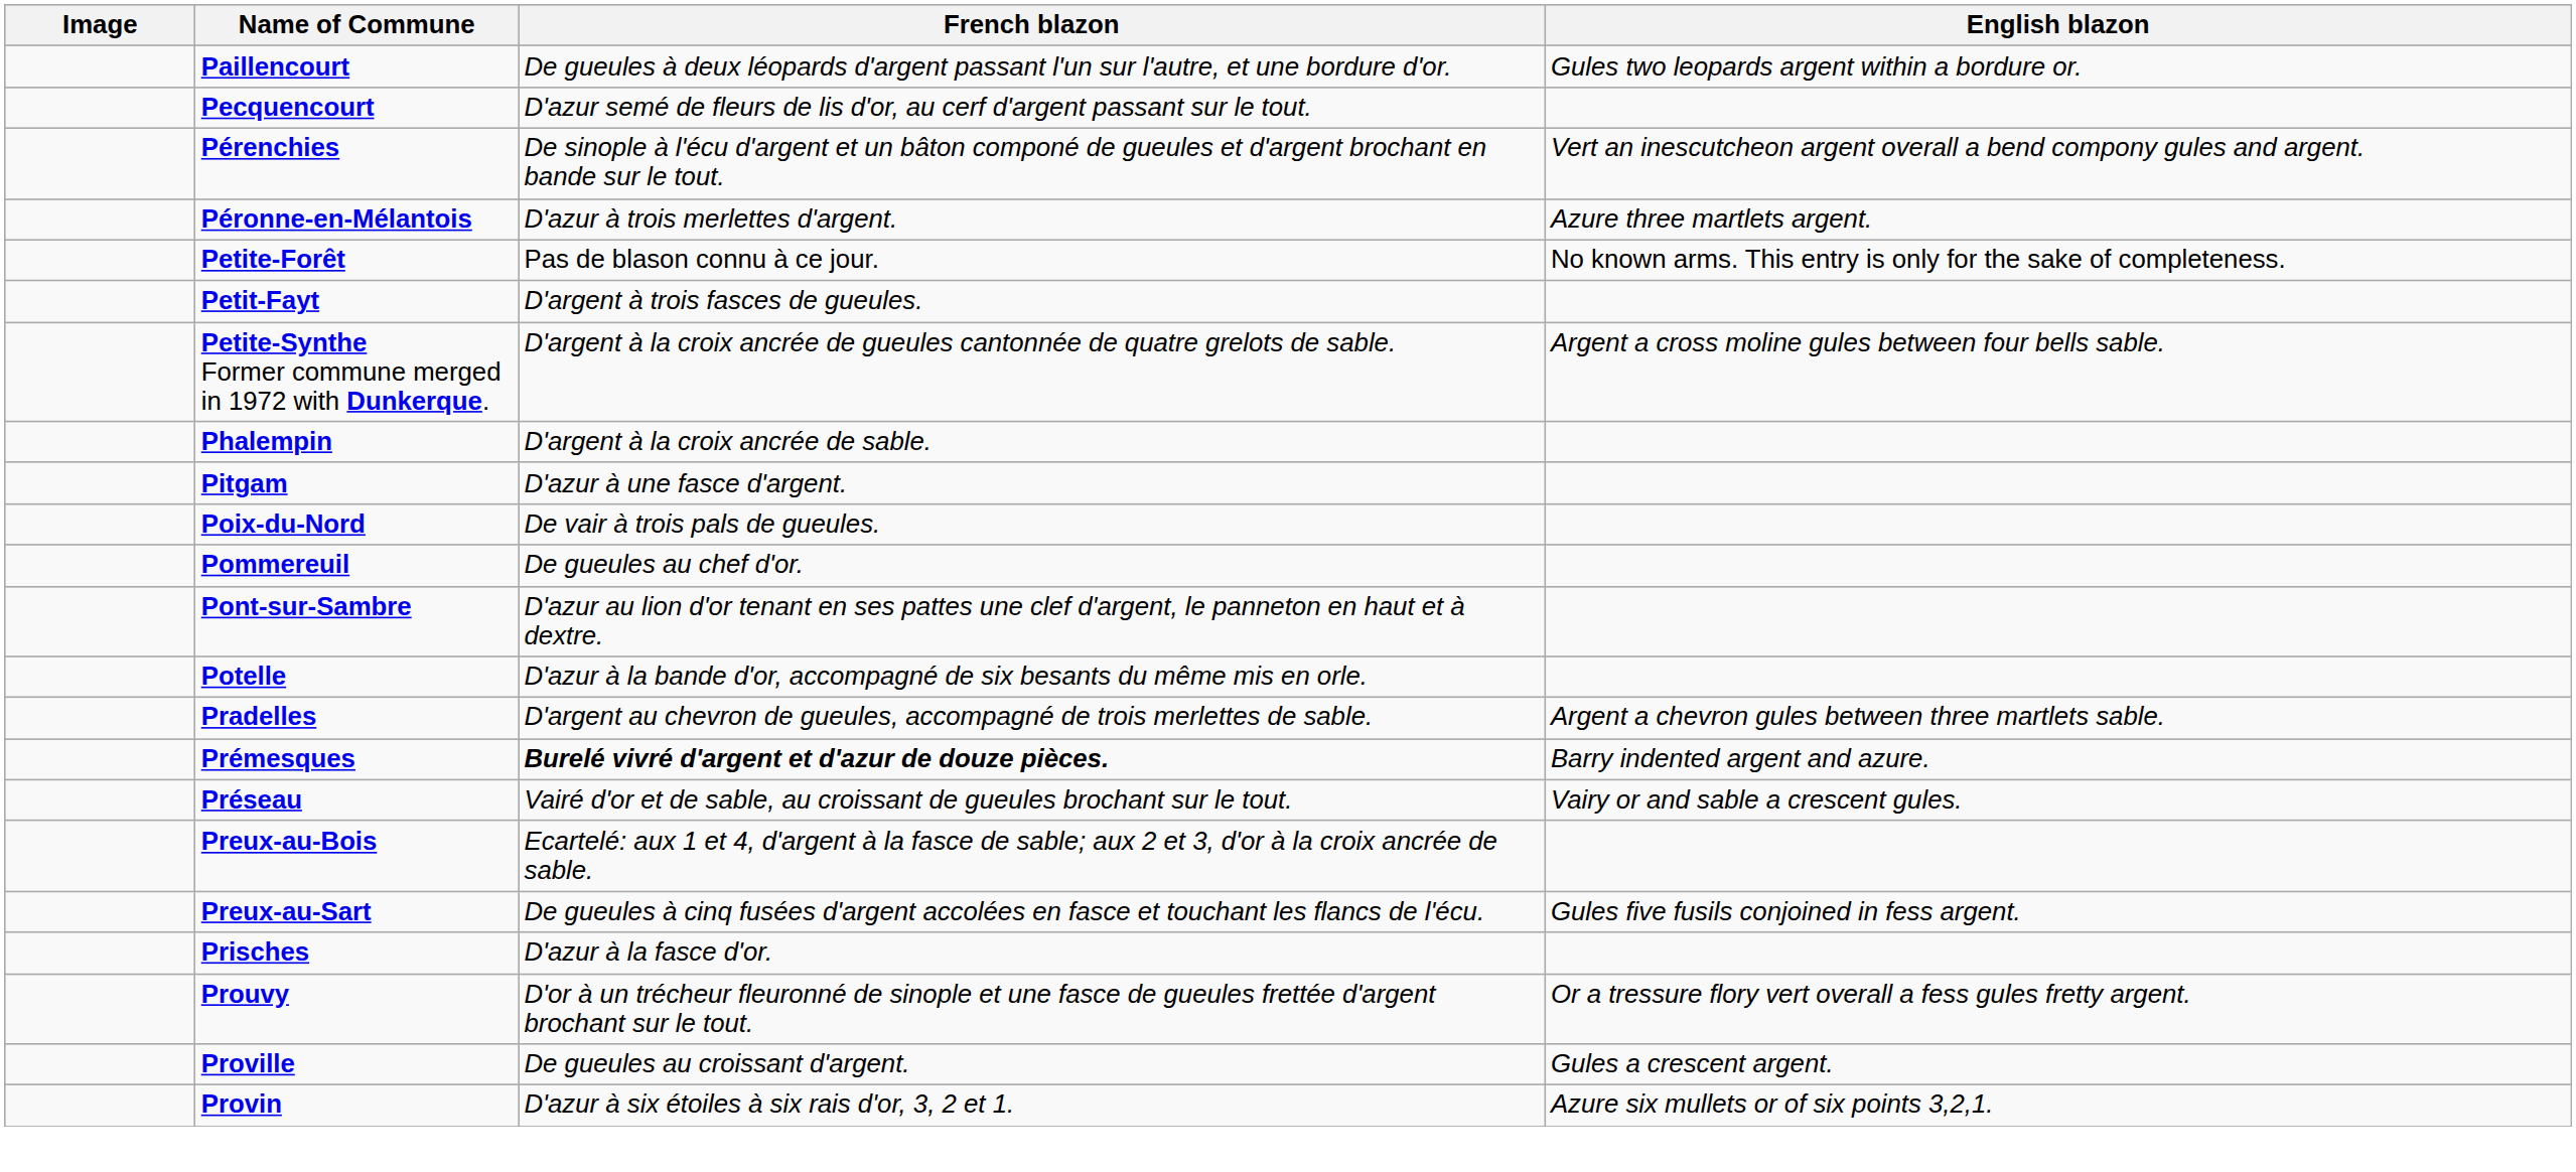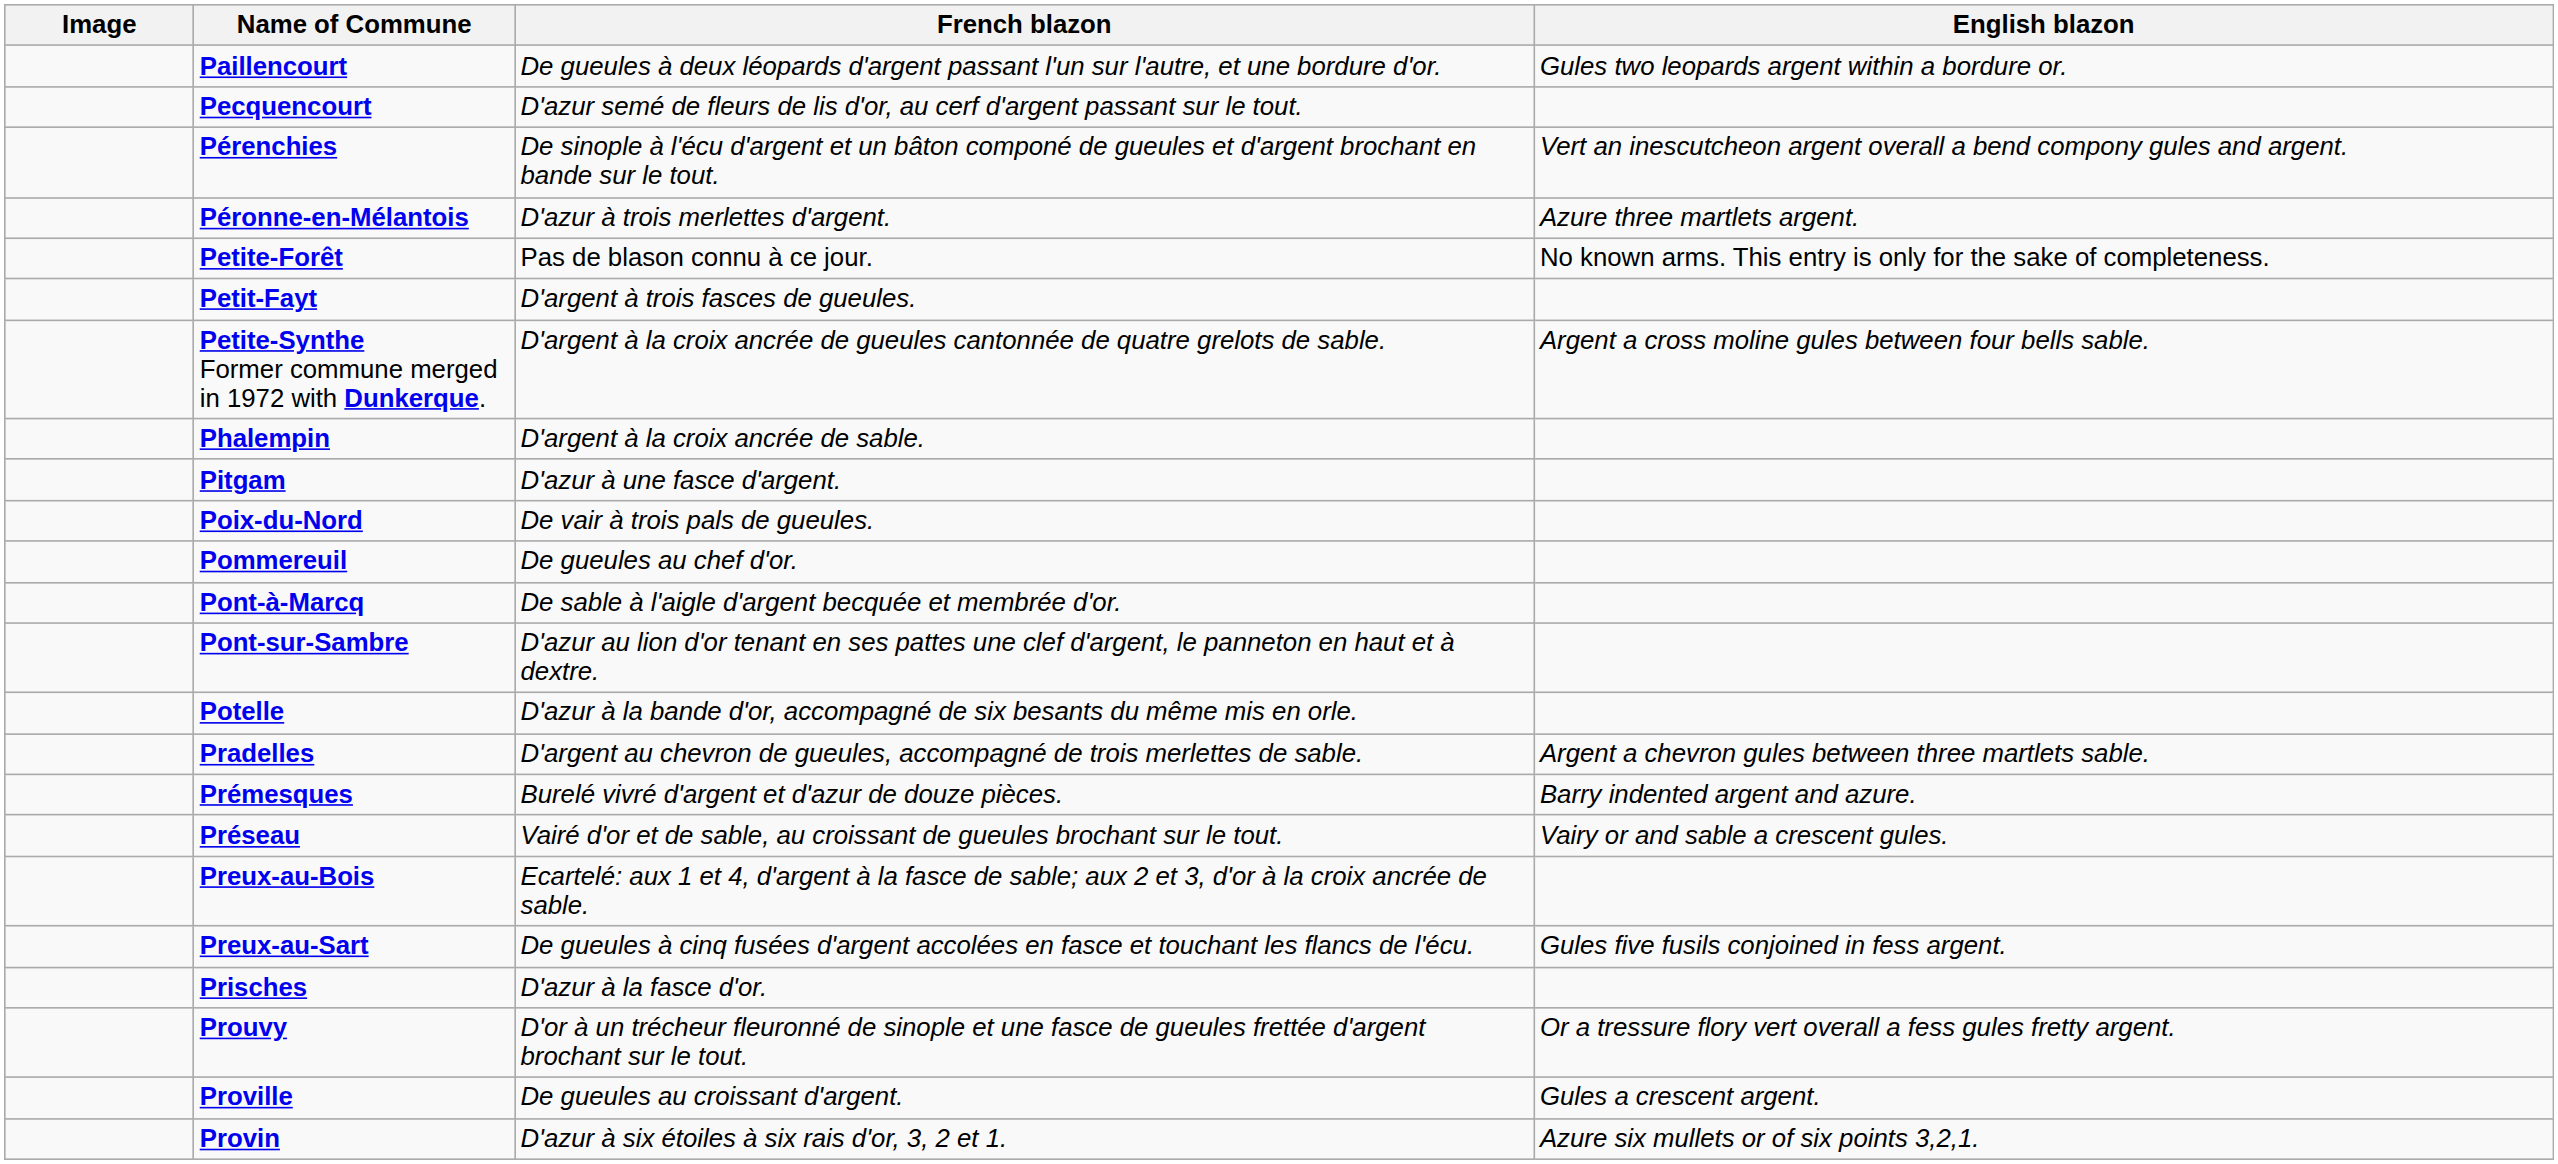 <table class="wikitable" width="100%">
 <tr>
 <th width="110">Image</th>
 <th>Name of Commune</th>
 <th width="40%">French blazon</th>
 <th width="40%">English blazon</th>
 </tr>
 <tr valign=top>
 <td align=center></td>
 <td><strong><a href='#'>Paillencourt</a></strong></td>
 <td><em>De gueules à deux léopards d'argent passant l'un sur l'autre, et une bordure d'or.</em></td>
 <td><em>Gules two leopards argent within a bordure or.</em></td>
 </tr>
 <tr valign=top>
 <td align=center></td>
 <td><strong><a href='#'>Pecquencourt</a></strong></td>
 <td><em>D'azur semé de fleurs de lis d'or, au cerf d'argent passant sur le tout.</em></td>
 <td></td>
 </tr>
 <tr valign=top>
 <td align=center></td>
 <td><strong><a href='#'>Pérenchies</a></strong></td>
 <td><em>De sinople à l'écu d'argent et un bâton componé de gueules et d'argent brochant en bande sur le tout.</em></td>
 <td><em>Vert an inescutcheon argent overall a bend compony gules and argent.</em></td>
 </tr>
 <tr valign=top>
 <td align=center></td>
 <td><strong><a href='#'>Péronne-en-Mélantois</a></strong></td>
 <td><em>D'azur à trois merlettes d'argent.</em></td>
 <td><em>Azure three martlets argent.</em></td>
 </tr>
 <tr valign=top>
 <td align=center></td>
 <td><strong><a href='#'>Petite-Forêt</a></strong></td>
 <td>Pas de blason connu à ce jour.</td>
 <td>No known arms. This entry is only for the sake of completeness.</td>
 </tr>
 <tr valign=top>
 <td align=center></td>
 <td><strong><a href='#'>Petit-Fayt</a></strong></td>
 <td><em>D'argent à trois fasces de gueules.</em></td>
 <td></td>
 </tr>
 <tr valign=top>
 <td align=center></td>
 <td><strong><a href='#'>Petite-Synthe</a></strong><br>Former commune merged in 1972 with <strong><a href='#'>Dunkerque</a></strong>.</td>
 <td><em>D'argent à la croix ancrée de gueules cantonnée de quatre grelots de sable.</em><br></td>
 <td><em>Argent a cross moline gules between four bells sable.</em></td>
 </tr>
 <tr valign=top>
 <td align=center></td>
 <td><strong><a href='#'>Phalempin</a></strong></td>
 <td><em>D'argent à la croix ancrée de sable.</em></td>
 <td></td>
 </tr>
 <tr valign=top>
 <td align=center></td>
 <td><strong><a href='#'>Pitgam</a></strong></td>
 <td><em>D'azur à une fasce d'argent.</em></td>
 <td></td>
 </tr>
 <tr valign=top>
 <td align=center></td>
 <td><strong><a href='#'>Poix-du-Nord</a></strong></td>
 <td><em>De vair à trois pals de gueules.</em></td>
 <td></td>
 </tr>
 <tr valign=top>
 <td align=center></td>
 <td><strong><a href='#'>Pommereuil</a></strong></td>
 <td><em>De gueules au chef d'or.</em></td>
 <td></td>
 </tr>
 <tr valign=top>
 <td align=center></td>
+<td><strong><a href='#'>Pont-à-Marcq</a></strong></td>
+<td><em>De sable à l'aigle d'argent becquée et membrée d'or.</em></td>
+<td></td>
+</tr>
+<tr valign=top>
+<td align=center></td>
 <td><strong><a href='#'>Pont-sur-Sambre</a></strong></td>
 <td><em>D'azur au lion d'or tenant en ses pattes une clef d'argent, le panneton en haut et à dextre.</em></td>
 <td></td>
 </tr>
 <tr valign=top>
 <td align=center></td>
 <td><strong><a href='#'>Potelle</a></strong></td>
 <td><em>D'azur à la bande d'or, accompagné de six besants du même mis en orle.</em></td>
 <td></td>
 </tr>
 <tr valign=top>
 <td align=center></td>
 <td><strong><a href='#'>Pradelles</a></strong></td>
 <td><em>D'argent au chevron de gueules, accompagné de trois merlettes de sable.</em></td>
 <td><em>Argent a chevron gules between three martlets sable.</em></td>
 </tr>
 <tr valign=top>
 <td align=center></td>
 <td><strong><a href='#'>Prémesques</a></strong></td>
-<td><strong><em>Burelé vivré d'argent et d'azur de douze pièces.</em></strong></td>
+<td><em>Burelé vivré d'argent et d'azur de douze pièces.</em></td>
 <td><em>Barry indented argent and azure.</em></td>
 </tr>
 <tr valign=top>
 <td align=center></td>
 <td><strong><a href='#'>Préseau</a></strong></td>
 <td><em> Vairé d'or et de sable, au croissant de gueules brochant sur le tout.</em></td>
 <td><em>Vairy or and sable a crescent gules.</em></td>
 </tr>
 <tr valign=top>
 <td align=center></td>
 <td><strong><a href='#'>Preux-au-Bois</a></strong></td>
 <td><em>Ecartelé:  aux 1 et 4, d'argent à la fasce de sable; aux 2 et 3, d'or à la croix ancrée de sable.</em></td>
 <td></td>
 </tr>
 <tr valign=top>
 <td align=center></td>
 <td><strong><a href='#'>Preux-au-Sart</a></strong></td>
 <td><em>De gueules à cinq fusées d'argent accolées en fasce et touchant les flancs de l'écu.</em></td>
 <td><em>Gules five fusils conjoined in fess argent.</em></td>
 </tr>
 <tr valign=top>
 <td align=center></td>
 <td><strong><a href='#'>Prisches</a></strong></td>
 <td><em>D'azur à la fasce d'or.</em></td>
 <td></td>
 </tr>
 <tr valign=top>
 <td align=center></td>
 <td><strong><a href='#'>Prouvy</a></strong></td>
 <td><em>D'or à un trécheur fleuronné de sinople et une fasce de gueules frettée d'argent brochant sur le tout.</em></td>
 <td><em>Or a tressure flory vert overall a fess gules fretty argent.</em></td>
 </tr>
 <tr valign=top>
 <td align=center></td>
 <td><strong><a href='#'>Proville</a></strong></td>
 <td><em>De gueules au croissant d'argent.</em></td>
 <td><em>Gules a crescent argent.</em></td>
 </tr>
 <tr valign=top>
 <td align=center></td>
 <td><strong><a href='#'>Provin</a></strong></td>
 <td><em>D'azur à six étoiles à six rais d'or, 3, 2 et 1.</em></td>
 <td><em>Azure six mullets or of six points 3,2,1.</em></td>
 </tr>
 </table>
